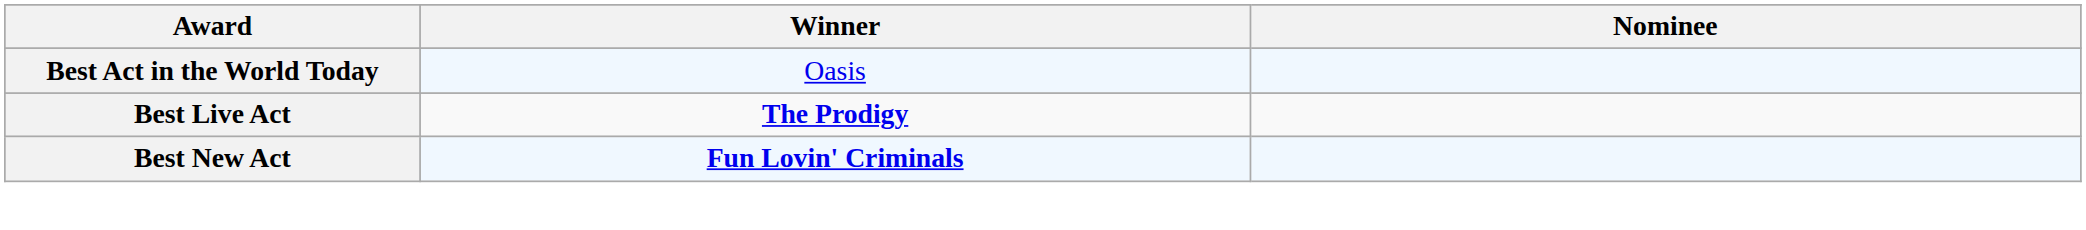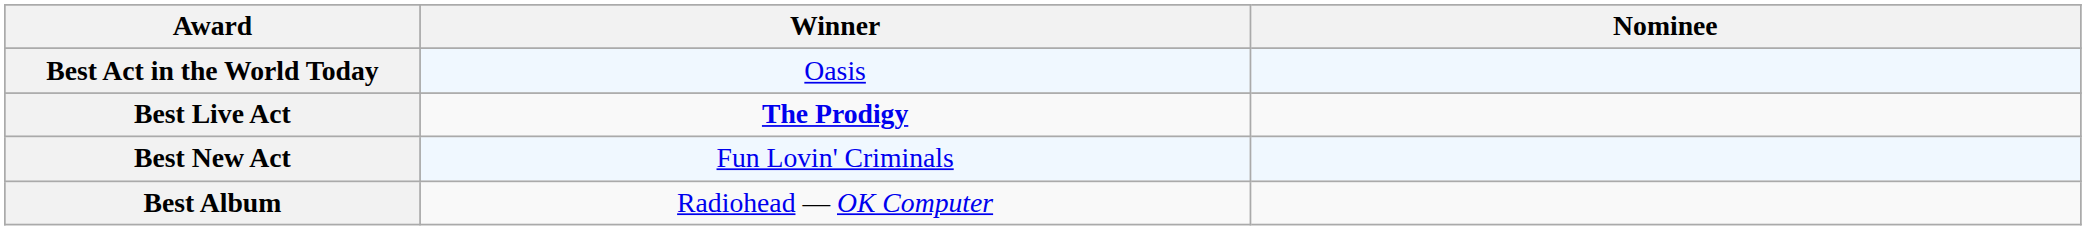 <table class="wikitable" rowspan=2 style="text-align: center; width:95%;">
 <tr>
 <th scope="col" style="width:10%;">Award</th>
 <th scope="col" style="width:20%;">Winner</th>
 <th scope="col" style="width:20%;">Nominee</th>
 </tr>
 <tr>
 <th scope="row" style="text-align:center">Best Act in the World Today</th>
 <td style="background:#F0F8FF"><a href='#'>Oasis</a></td>
 <td style="background:#F0F8FF; font-size: 85%;"></td>
 </tr>
 <tr>
 <th scope="row" style="text-align:center">Best Live Act</th>
 <td><strong><a href='#'>The Prodigy</a></strong></td>
 <td style="font-size: 85%;"></td>
 </tr>
 <tr>
 <th scope="row" style="text-align:center">Best New Act</th>
-<td style="background:#F0F8FF"><strong><a href='#'>Fun Lovin' Criminals</a></strong></td>
+<td style="background:#F0F8FF"><a href='#'>Fun Lovin' Criminals</a></td>
 <td style="background:#F0F8FF; font-size: 85%;"></td>
 </tr>
+<tr>
+<th scope="row" style="text-align:center">Best Album</th>
+<td><a href='#'>Radiohead</a> — <em><a href='#'>OK Computer</a></em></td>
+<td style="font-size: 85%;"></td>
+</tr>
 </table>
